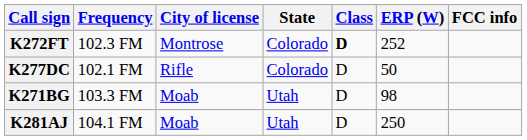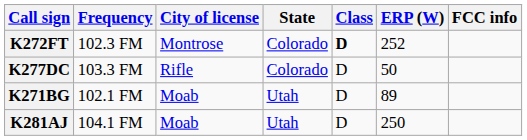 <table class="wikitable sortable">
 <tr>
 <th scope="col"><a href='#'>Call sign</a></th>
 <th scope="col" data-sort-type="number"><a href='#'>Frequency</a></th>
 <th scope="col"><a href='#'>City of license</a></th>
 <th scope="col">State</th>
 <th scope="col"><a href='#'>Class</a></th>
 <th scope="col" data-sort-type="number"><a href='#'>ERP</a> (<a href='#'>W</a>)</th>
 <th scope="col" class="unsortable">FCC info</th>
 </tr>
 <tr>
 <th scope="row">K272FT</th>
 <td>102.3 FM</td>
 <td><a href='#'>Montrose</a></td>
 <td><a href='#'>Colorado</a></td>
 <td><strong>D</strong></td>
 <td>252</td>
 <td></td>
 </tr>
 <tr>
 <th scope="row">K277DC</th>
-<td>102.1 FM</td>
+<td>103.3 FM</td>
 <td><a href='#'>Rifle</a></td>
 <td><a href='#'>Colorado</a></td>
 <td>D</td>
 <td>50</td>
 <td></td>
 </tr>
 <tr>
 <th scope="row">K271BG</th>
-<td>103.3 FM</td>
+<td>102.1 FM</td>
 <td><a href='#'>Moab</a></td>
 <td><a href='#'>Utah</a></td>
 <td>D</td>
-<td>98</td>
+<td>89</td>
 <td></td>
 </tr>
 <tr>
 <th scope="row">K281AJ</th>
 <td>104.1 FM</td>
 <td><a href='#'>Moab</a></td>
 <td><a href='#'>Utah</a></td>
 <td>D</td>
 <td>250</td>
 <td></td>
 </tr>
 </table>
